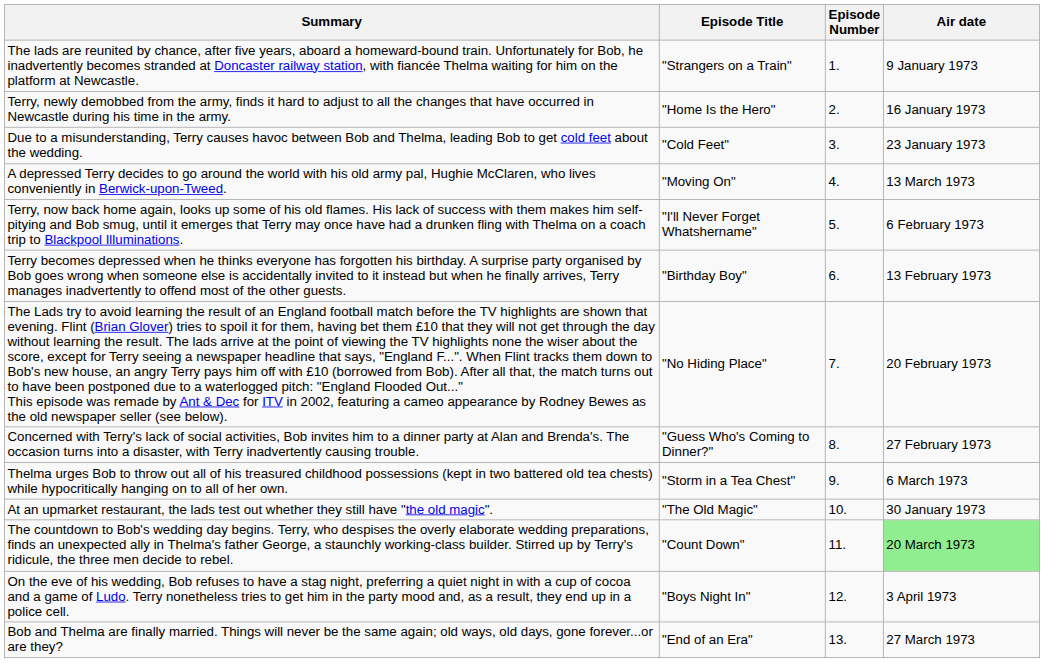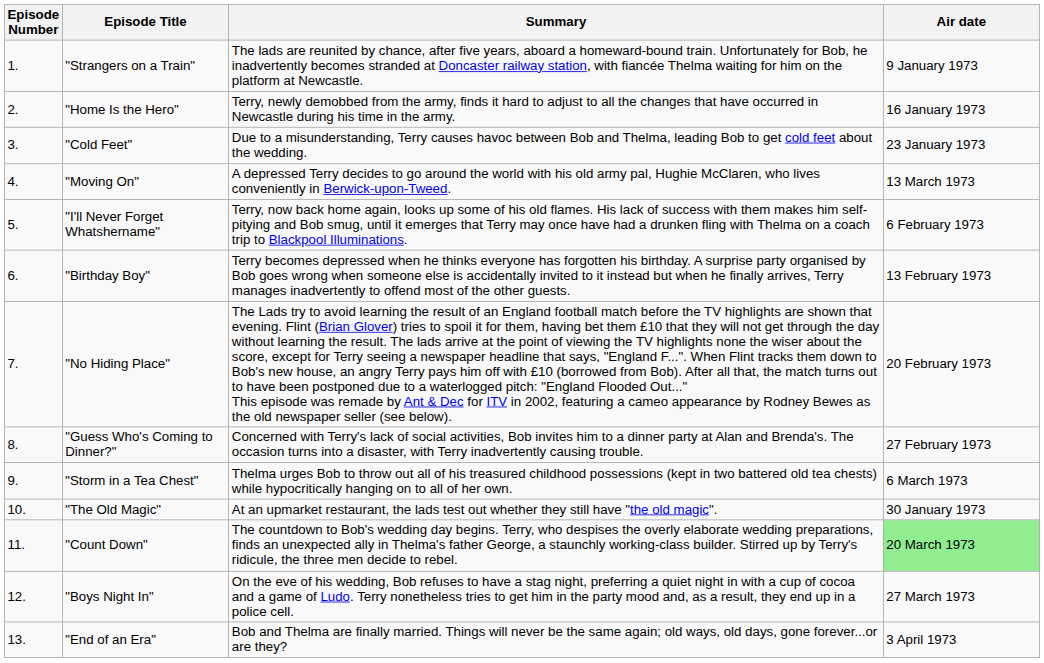 <table class="wikitable">
 <tr>
+<th style="background:99CCFF" width="60">Episode Number</th>
+<th style="background:99CCFF" width="220">Episode Title</th>
 <th style="background:99CCFF" width="1000">Summary</th>
-<th style="background:99CCFF" width="220">Episode Title</th>
-<th style="background:99CCFF" width="60">Episode Number</th>
 <th style="background:99CCFF" width="220">Air date</th>
 </tr>
 <tr>
+<td>1.</td>
+<td>"Strangers on a Train"</td>
 <td>The lads are reunited by chance, after five years, aboard a homeward-bound train. Unfortunately for Bob, he inadvertently becomes stranded at <a href='#'>Doncaster railway station</a>, with fiancée Thelma waiting for him on the platform at Newcastle.</td>
-<td>"Strangers on a Train"</td>
-<td>1.</td>
 <td>9 January 1973</td>
 </tr>
 <tr>
+<td>2.</td>
+<td>"Home Is the Hero"</td>
 <td>Terry, newly demobbed from the army, finds it hard to adjust to all the changes that have occurred in Newcastle during his time in the army.</td>
-<td>"Home Is the Hero"</td>
-<td>2.</td>
 <td>16 January 1973</td>
 </tr>
 <tr>
+<td>3.</td>
+<td>"Cold Feet"</td>
 <td>Due to a misunderstanding, Terry causes havoc between Bob and Thelma, leading Bob to get <a href='#'>cold feet</a> about the wedding.</td>
-<td>"Cold Feet"</td>
-<td>3.</td>
 <td>23 January 1973</td>
 </tr>
 <tr>
+<td>4.</td>
+<td>"Moving On"</td>
 <td>A depressed Terry decides to go around the world with his old army pal, Hughie McClaren, who lives conveniently in <a href='#'>Berwick-upon-Tweed</a>.</td>
-<td>"Moving On"</td>
-<td>4.</td>
 <td>13 March 1973</td>
 </tr>
 <tr>
+<td>5.</td>
+<td>"I'll Never Forget Whatshername"</td>
 <td>Terry, now back home again, looks up some of his old flames. His lack of success with them makes him self-pitying and Bob smug, until it emerges that Terry may once have had a drunken fling with Thelma on a coach trip to <a href='#'>Blackpool Illuminations</a>.</td>
-<td>"I'll Never Forget Whatshername"</td>
-<td>5.</td>
 <td>6 February 1973</td>
 </tr>
 <tr>
+<td>6.</td>
+<td>"Birthday Boy"</td>
 <td>Terry becomes depressed when he thinks everyone has forgotten his birthday. A surprise party organised by Bob goes wrong when someone else is accidentally invited to it instead but when he finally arrives, Terry manages inadvertently to offend most of the other guests.</td>
-<td>"Birthday Boy"</td>
-<td>6.</td>
 <td>13 February 1973</td>
 </tr>
 <tr>
+<td>7.</td>
+<td>"No Hiding Place"</td>
 <td>The Lads try to avoid learning the result of an England football match before the TV highlights are shown that evening. Flint (<a href='#'>Brian Glover</a>) tries to spoil it for them, having bet them £10 that they will not get through the day without learning the result. The lads arrive at the point of viewing the TV highlights none the wiser about the score, except for Terry seeing a newspaper headline that says, "England F...". When Flint tracks them down to Bob's new house, an angry Terry pays him off with £10 (borrowed from Bob). After all that, the match turns out to have been postponed due to a waterlogged pitch: "England Flooded Out..."<br>This episode was remade by <a href='#'>Ant & Dec</a> for <a href='#'>ITV</a> in 2002, featuring a cameo appearance by Rodney Bewes as the old newspaper seller (see below).</td>
-<td>"No Hiding Place"</td>
-<td>7.</td>
 <td>20 February 1973</td>
 </tr>
 <tr>
+<td>8.</td>
+<td>"Guess Who's Coming to Dinner?"</td>
 <td>Concerned with Terry's lack of social activities, Bob invites him to a dinner party at Alan and Brenda's. The occasion turns into a disaster, with Terry inadvertently causing trouble.</td>
-<td>"Guess Who's Coming to Dinner?"</td>
-<td>8.</td>
 <td>27 February 1973</td>
 </tr>
 <tr>
+<td>9.</td>
+<td>"Storm in a Tea Chest"</td>
 <td>Thelma urges Bob to throw out all of his treasured childhood possessions (kept in two battered old tea chests) while hypocritically hanging on to all of her own.</td>
-<td>"Storm in a Tea Chest"</td>
-<td>9.</td>
 <td>6 March 1973</td>
 </tr>
 <tr>
+<td>10.</td>
+<td>"The Old Magic"</td>
 <td>At an upmarket restaurant, the lads test out whether they still have "<a href='#'>the old magic</a>".</td>
-<td>"The Old Magic"</td>
-<td>10.</td>
 <td>30 January 1973</td>
 </tr>
 <tr>
+<td>11.</td>
+<td>"Count Down"</td>
 <td>The countdown to Bob's wedding day begins. Terry, who despises the overly elaborate wedding preparations, finds an unexpected ally in Thelma's father George, a staunchly working-class builder. Stirred up by Terry's ridicule, the three men decide to rebel.</td>
-<td>"Count Down"</td>
-<td>11.</td>
 <td style="background: lightgreen;">20 March 1973</td>
 </tr>
 <tr>
+<td>12.</td>
+<td>"Boys Night In"</td>
 <td>On the eve of his wedding, Bob refuses to have a stag night, preferring a quiet night in with a cup of cocoa and a game of <a href='#'>Ludo</a>. Terry nonetheless tries to get him in the party mood and, as a result, they end up in a police cell.</td>
-<td>"Boys Night In"</td>
-<td>12.</td>
+<td>27 March 1973</td>
+</tr>
+<tr>
+<td>13.</td>
+<td>"End of an Era"</td>
+<td>Bob and Thelma are finally married. Things will never be the same again; old ways, old days, gone forever...or are they?</td>
 <td>3 April 1973</td>
 </tr>
-<tr>
-<td>Bob and Thelma are finally married. Things will never be the same again; old ways, old days, gone forever...or are they?</td>
-<td>"End of an Era"</td>
-<td>13.</td>
-<td>27 March 1973</td>
-</tr>
 </table>
